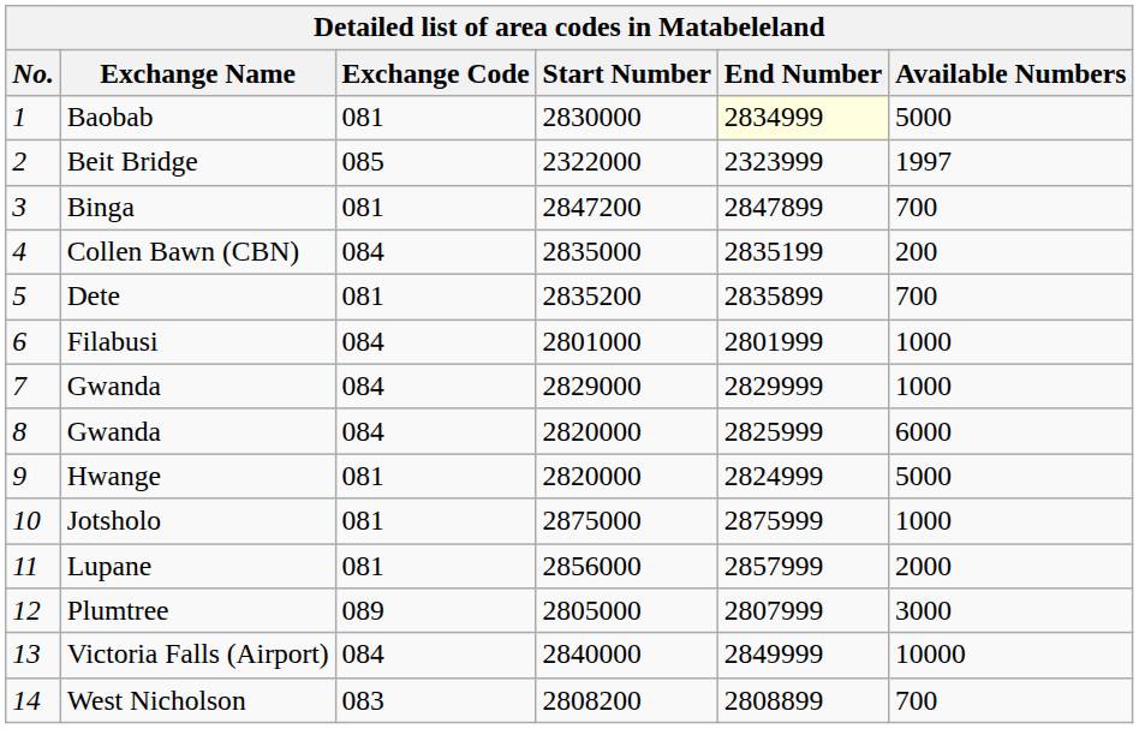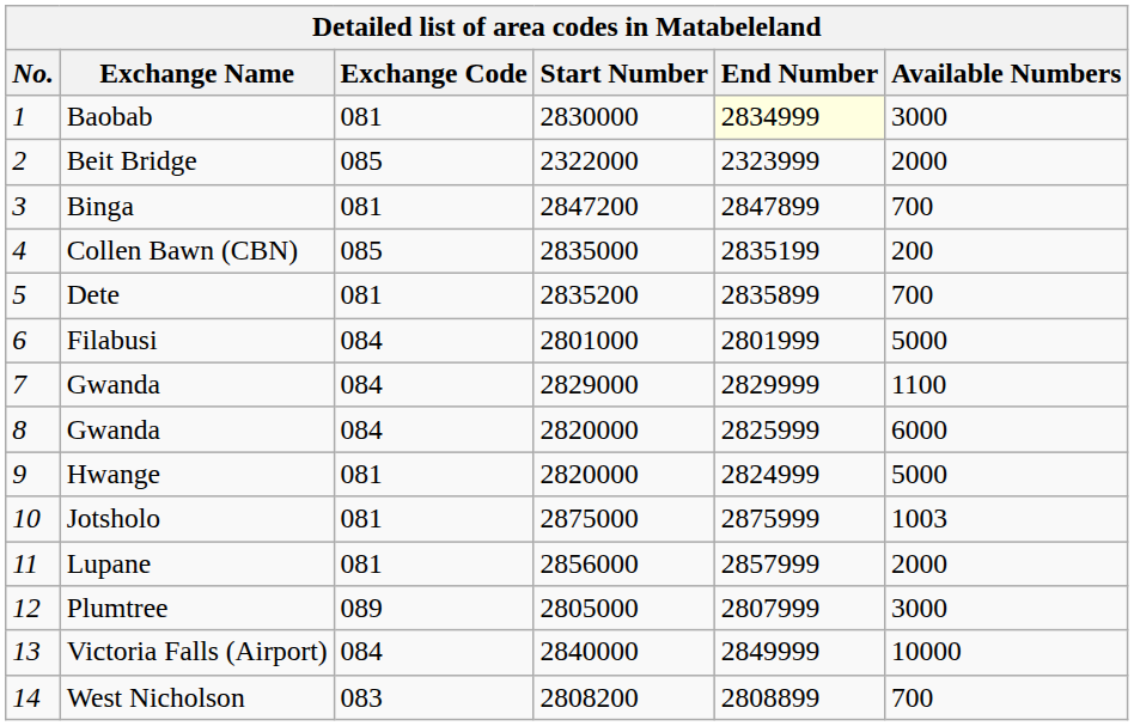 <table class="wikitable">
 <tr>
 <th colspan="6"><strong>Detailed list of area codes in Matabeleland</strong></th>
 </tr>
 <tr>
 <th><em>No.</em></th>
 <th><strong>Exchange Name</strong></th>
 <th><strong>Exchange Code</strong></th>
 <th><strong>Start  Number</strong></th>
 <th><strong>End  Number</strong></th>
 <th><strong>Available  Numbers</strong></th>
 </tr>
 <tr>
 <td><em>1</em></td>
 <td>Baobab</td>
 <td>081</td>
 <td>2830000</td>
 <td style="background: lightyellow;">2834999</td>
-<td>5000</td>
+<td>3000</td>
 </tr>
 <tr>
 <td><em>2</em></td>
 <td>Beit Bridge</td>
 <td>085</td>
 <td>2322000</td>
 <td>2323999</td>
-<td>1997</td>
+<td>2000</td>
 </tr>
 <tr>
 <td><em>3</em></td>
 <td>Binga</td>
 <td>081</td>
 <td>2847200</td>
 <td>2847899</td>
 <td>700</td>
 </tr>
 <tr>
 <td><em>4</em></td>
 <td>Collen Bawn (CBN)</td>
-<td>084</td>
+<td>085</td>
 <td>2835000</td>
 <td>2835199</td>
 <td>200</td>
 </tr>
 <tr>
 <td><em>5</em></td>
 <td>Dete</td>
 <td>081</td>
 <td>2835200</td>
 <td>2835899</td>
 <td>700</td>
 </tr>
 <tr>
 <td><em>6</em></td>
 <td>Filabusi</td>
 <td>084</td>
 <td>2801000</td>
 <td>2801999</td>
-<td>1000</td>
+<td>5000</td>
 </tr>
 <tr>
 <td><em>7</em></td>
 <td>Gwanda</td>
 <td>084</td>
 <td>2829000</td>
 <td>2829999</td>
-<td>1000</td>
+<td>1100</td>
 </tr>
 <tr>
 <td><em>8</em></td>
 <td>Gwanda</td>
 <td>084</td>
 <td>2820000</td>
 <td>2825999</td>
 <td>6000</td>
 </tr>
 <tr>
 <td><em>9</em></td>
 <td>Hwange</td>
 <td>081</td>
 <td>2820000</td>
 <td>2824999</td>
 <td>5000</td>
 </tr>
 <tr>
 <td><em>10</em></td>
 <td>Jotsholo</td>
 <td>081</td>
 <td>2875000</td>
 <td>2875999</td>
-<td>1000</td>
+<td>1003</td>
 </tr>
 <tr>
 <td><em>11</em></td>
 <td>Lupane</td>
 <td>081</td>
 <td>2856000</td>
 <td>2857999</td>
 <td>2000</td>
 </tr>
 <tr>
 <td><em>12</em></td>
 <td>Plumtree</td>
 <td>089</td>
 <td>2805000</td>
 <td>2807999</td>
 <td>3000</td>
 </tr>
 <tr>
 <td><em>13</em></td>
 <td>Victoria Falls (Airport)</td>
 <td>084</td>
 <td>2840000</td>
 <td>2849999</td>
 <td>10000</td>
 </tr>
 <tr>
 <td><em>14</em></td>
 <td>West Nicholson</td>
 <td>083</td>
 <td>2808200</td>
 <td>2808899</td>
 <td>700</td>
 </tr>
 </table>
